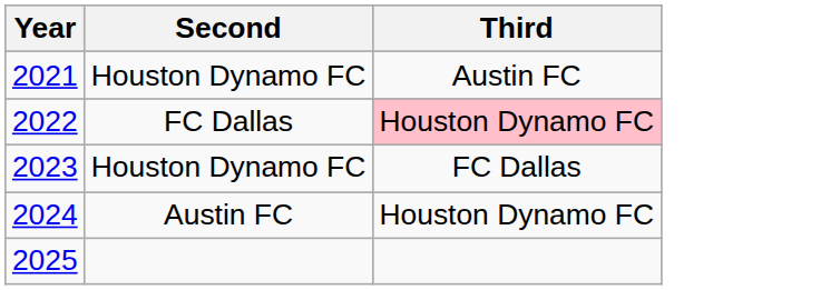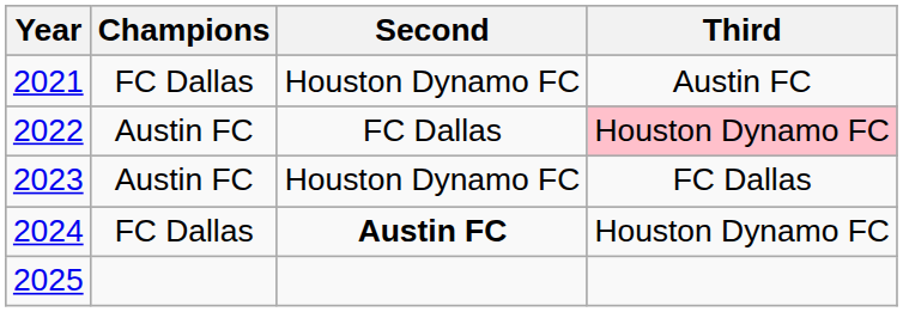 <table class="wikitable" style="text-align:center">
 <tr>
 <th>Year</th>
+<th>Champions</th>
 <th>Second</th>
 <th>Third</th>
 </tr>
 <tr>
 <td><a href='#'>2021</a></td>
+<td>FC Dallas</td>
 <td>Houston Dynamo FC</td>
 <td>Austin FC</td>
 </tr>
 <tr>
 <td><a href='#'>2022</a></td>
+<td>Austin FC</td>
 <td>FC Dallas</td>
 <td style="background: pink;">Houston Dynamo FC</td>
 </tr>
 <tr>
 <td><a href='#'>2023</a></td>
+<td>Austin FC</td>
 <td>Houston Dynamo FC</td>
 <td>FC Dallas</td>
 </tr>
 <tr>
 <td><a href='#'>2024</a></td>
-<td>Austin FC</td>
+<td>FC Dallas</td>
+<td><strong>Austin FC</strong></td>
 <td>Houston Dynamo FC</td>
 </tr>
 <tr>
 <td><a href='#'>2025</a></td>
 <td></td>
 <td></td>
+<td></td>
 </tr>
 </table>
